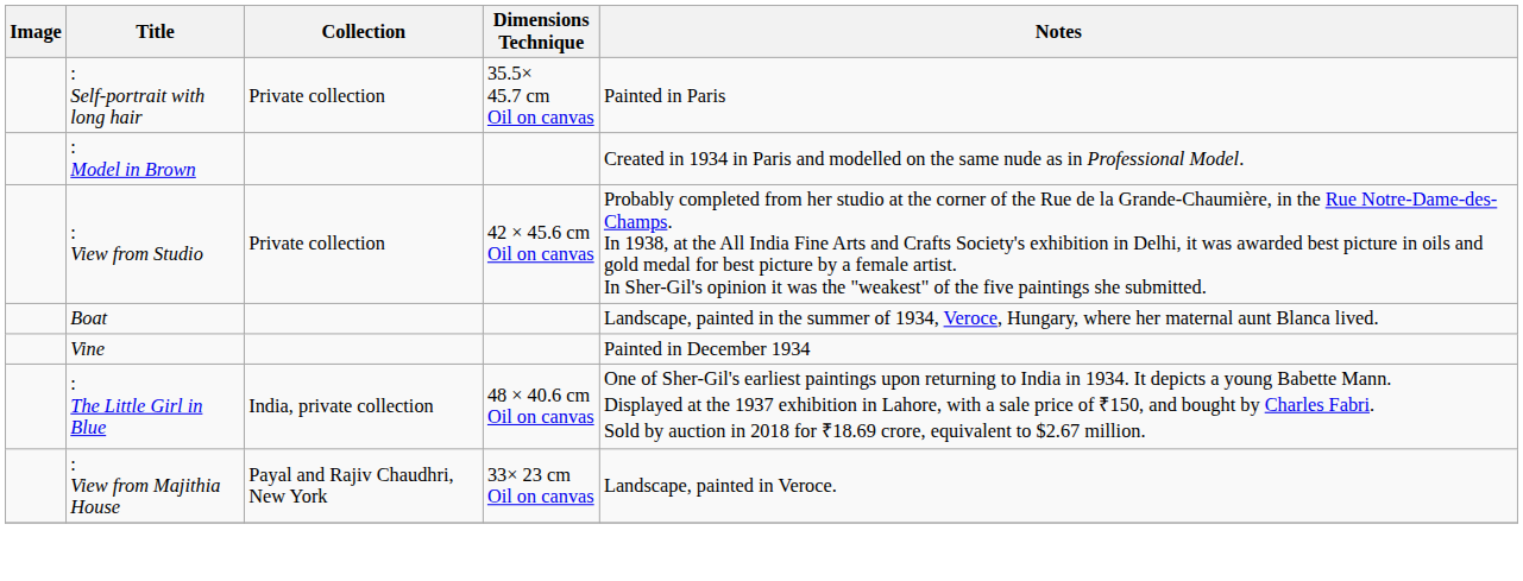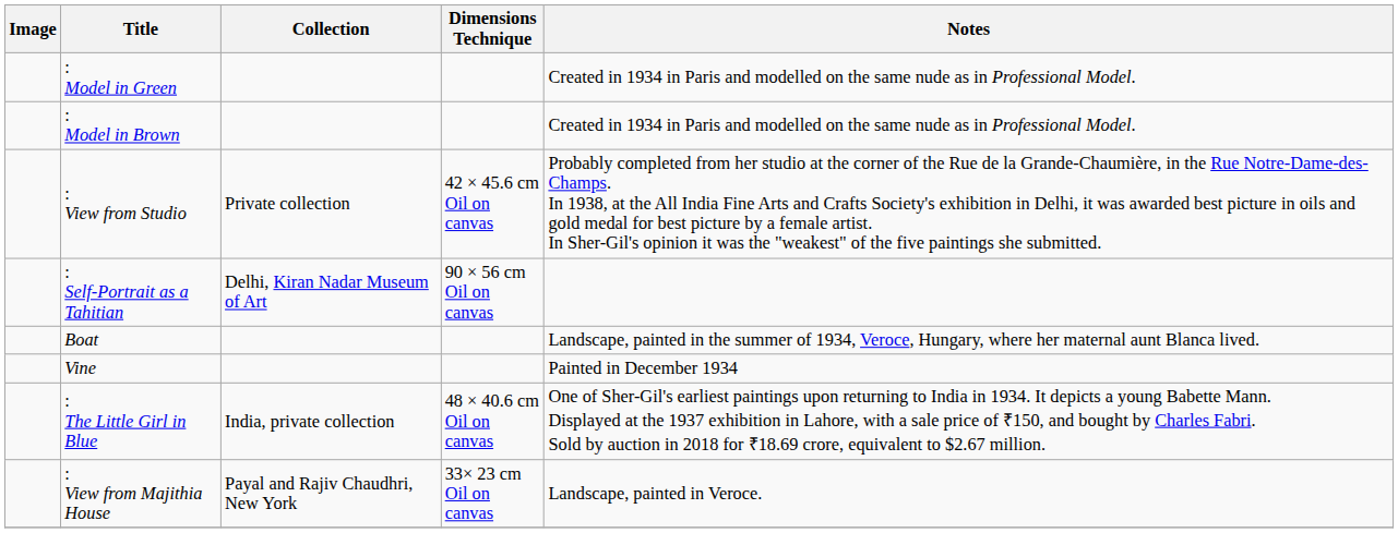 <table class="wikitable plainrowheaders sortable">
 <tr style="background:#ccc; text-align:center;">
 <th scope="col" class="unsortable">Image</th>
 <th scope="col">Title</th>
 <th scope="col">Collection</th>
 <th scope="col">Dimensions<br>Technique</th>
 <th scope="col" class="unsortable">Notes </th>
 </tr>
 <tr>
 <td></td>
-<td>:<br><em>Self-portrait with long hair</em></td>
-<td>Private collection</td>
-<td>35.5× 45.7 cm<br><a href='#'>Oil on canvas</a></td>
-<td>Painted in Paris</td>
+<td>:<br><em><a href='#'>Model in Green</a></em></td>
+<td></td>
+<td></td>
+<td>Created in 1934 in Paris and modelled on the same nude as in <em>Professional Model</em>.</td>
 </tr>
 <tr>
 <td></td>
 <td>:<br><em><a href='#'>Model in Brown</a></em></td>
 <td></td>
 <td></td>
 <td>Created in 1934 in Paris and modelled on the same nude as in <em>Professional Model</em>.</td>
 </tr>
 <tr>
 <td></td>
 <td>:<br><em>View from Studio</em></td>
 <td>Private collection</td>
 <td>42 × 45.6 cm<br><a href='#'>Oil on canvas</a></td>
 <td>Probably completed from her studio at the corner of the Rue de la Grande-Chaumière, in the <a href='#'>Rue Notre-Dame-des-Champs</a>.<br>In 1938, at the All India Fine Arts and Crafts Society's exhibition in Delhi, it was awarded best picture in oils and gold medal for best picture by a female artist.<br>In Sher-Gil's opinion it was the "weakest" of the five paintings she submitted.</td>
+</tr>
+<tr>
+<td></td>
+<td>:<br><em><a href='#'>Self-Portrait as a Tahitian</a></em></td>
+<td>Delhi, <a href='#'>Kiran Nadar Museum of Art</a></td>
+<td>90 × 56 cm<br><a href='#'>Oil on canvas</a></td>
+<td></td>
 </tr>
 <tr>
 <td></td>
 <td><em>Boat</em></td>
 <td></td>
 <td></td>
 <td>Landscape, painted in the summer of 1934, <a href='#'>Veroce</a>, Hungary, where her maternal aunt Blanca lived.</td>
 </tr>
 <tr>
 <td></td>
 <td><em>Vine</em></td>
 <td></td>
 <td></td>
 <td>Painted in December 1934</td>
 </tr>
 <tr>
 <td></td>
 <td>:<br><em><a href='#'>The Little Girl in Blue</a></em></td>
 <td>India, private collection</td>
 <td>48 × 40.6 cm<br><a href='#'>Oil on canvas</a></td>
 <td>One of Sher-Gil's earliest paintings upon returning to India in 1934. It depicts a young Babette Mann.<br>Displayed at the 1937 exhibition in Lahore, with a sale price of ₹150, and bought by <a href='#'>Charles Fabri</a>.<br>Sold by auction in 2018 for ₹18.69 crore, equivalent to $2.67 million.</td>
 </tr>
 <tr>
 <td></td>
 <td>:<br><em>View from Majithia House</em></td>
 <td>Payal and Rajiv Chaudhri, New York</td>
 <td>33× 23 cm<br><a href='#'>Oil on canvas</a></td>
 <td>Landscape, painted in Veroce.</td>
 </tr>
 <tr>
 </tr>
 </table>
